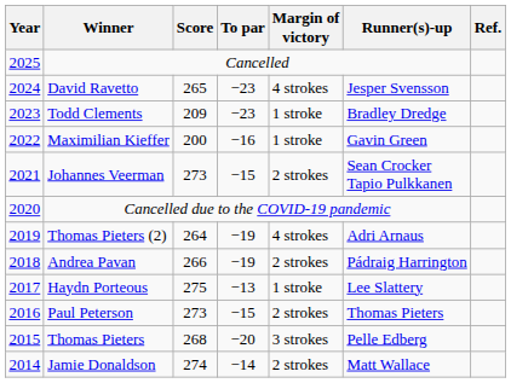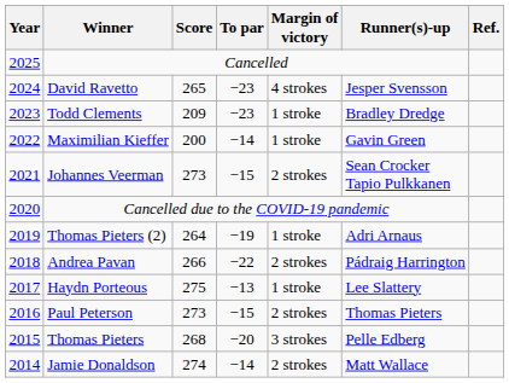 <table class=wikitable style="font-size:95%">
 <tr>
 <th>Year</th>
 <th>Winner</th>
 <th>Score</th>
 <th>To par</th>
 <th>Margin of<br>victory</th>
 <th>Runner(s)-up</th>
 <th>Ref.</th>
 </tr>
 <tr>
 <td><a href='#'>2025</a></td>
 <td colspan=5 align=center><em>Cancelled</em></td>
 <td></td>
 </tr>
 <tr>
 <td><a href='#'>2024</a></td>
 <td> <a href='#'>David Ravetto</a></td>
 <td align=center>265</td>
 <td align=center>−23</td>
 <td>4 strokes</td>
 <td> <a href='#'>Jesper Svensson</a></td>
 <td></td>
 </tr>
 <tr>
 <td><a href='#'>2023</a></td>
 <td> <a href='#'>Todd Clements</a></td>
 <td align=center>209</td>
 <td align=center>−23</td>
 <td>1 stroke</td>
 <td> <a href='#'>Bradley Dredge</a></td>
 <td></td>
 </tr>
 <tr>
 <td><a href='#'>2022</a></td>
 <td> <a href='#'>Maximilian Kieffer</a></td>
 <td align=center>200</td>
-<td align=center>−16</td>
+<td align=center>−14</td>
 <td>1 stroke</td>
 <td> <a href='#'>Gavin Green</a></td>
 <td></td>
 </tr>
 <tr>
 <td><a href='#'>2021</a></td>
 <td> <a href='#'>Johannes Veerman</a></td>
 <td align=center>273</td>
 <td align=center>−15</td>
 <td>2 strokes</td>
 <td> <a href='#'>Sean Crocker</a><br> <a href='#'>Tapio Pulkkanen</a></td>
 <td></td>
 </tr>
 <tr>
 <td><a href='#'>2020</a></td>
 <td colspan=5 align=center><em>Cancelled due to the <a href='#'>COVID-19 pandemic</a></em></td>
 <td></td>
 </tr>
 <tr>
 <td><a href='#'>2019</a></td>
 <td> <a href='#'>Thomas Pieters</a> (2)</td>
 <td align=center>264</td>
 <td align=center>−19</td>
-<td>4 strokes</td>
+<td>1 stroke</td>
 <td> <a href='#'>Adri Arnaus</a></td>
 <td></td>
 </tr>
 <tr>
 <td><a href='#'>2018</a></td>
 <td> <a href='#'>Andrea Pavan</a></td>
 <td align=center>266</td>
-<td align=center>−19</td>
+<td align=center>−22</td>
 <td>2 strokes</td>
 <td> <a href='#'>Pádraig Harrington</a></td>
 <td></td>
 </tr>
 <tr>
 <td><a href='#'>2017</a></td>
 <td> <a href='#'>Haydn Porteous</a></td>
 <td align=center>275</td>
 <td align=center>−13</td>
 <td>1 stroke</td>
 <td> <a href='#'>Lee Slattery</a></td>
 <td></td>
 </tr>
 <tr>
 <td><a href='#'>2016</a></td>
 <td> <a href='#'>Paul Peterson</a></td>
 <td align=center>273</td>
 <td align=center>−15</td>
 <td>2 strokes</td>
 <td> <a href='#'>Thomas Pieters</a></td>
 <td></td>
 </tr>
 <tr>
 <td><a href='#'>2015</a></td>
 <td> <a href='#'>Thomas Pieters</a></td>
 <td align=center>268</td>
 <td align=center>−20</td>
 <td>3 strokes</td>
 <td> <a href='#'>Pelle Edberg</a></td>
 <td></td>
 </tr>
 <tr>
 <td><a href='#'>2014</a></td>
 <td> <a href='#'>Jamie Donaldson</a></td>
 <td align=center>274</td>
 <td align=center>−14</td>
 <td>2 strokes</td>
 <td> <a href='#'>Matt Wallace</a></td>
 <td></td>
 </tr>
 </table>
